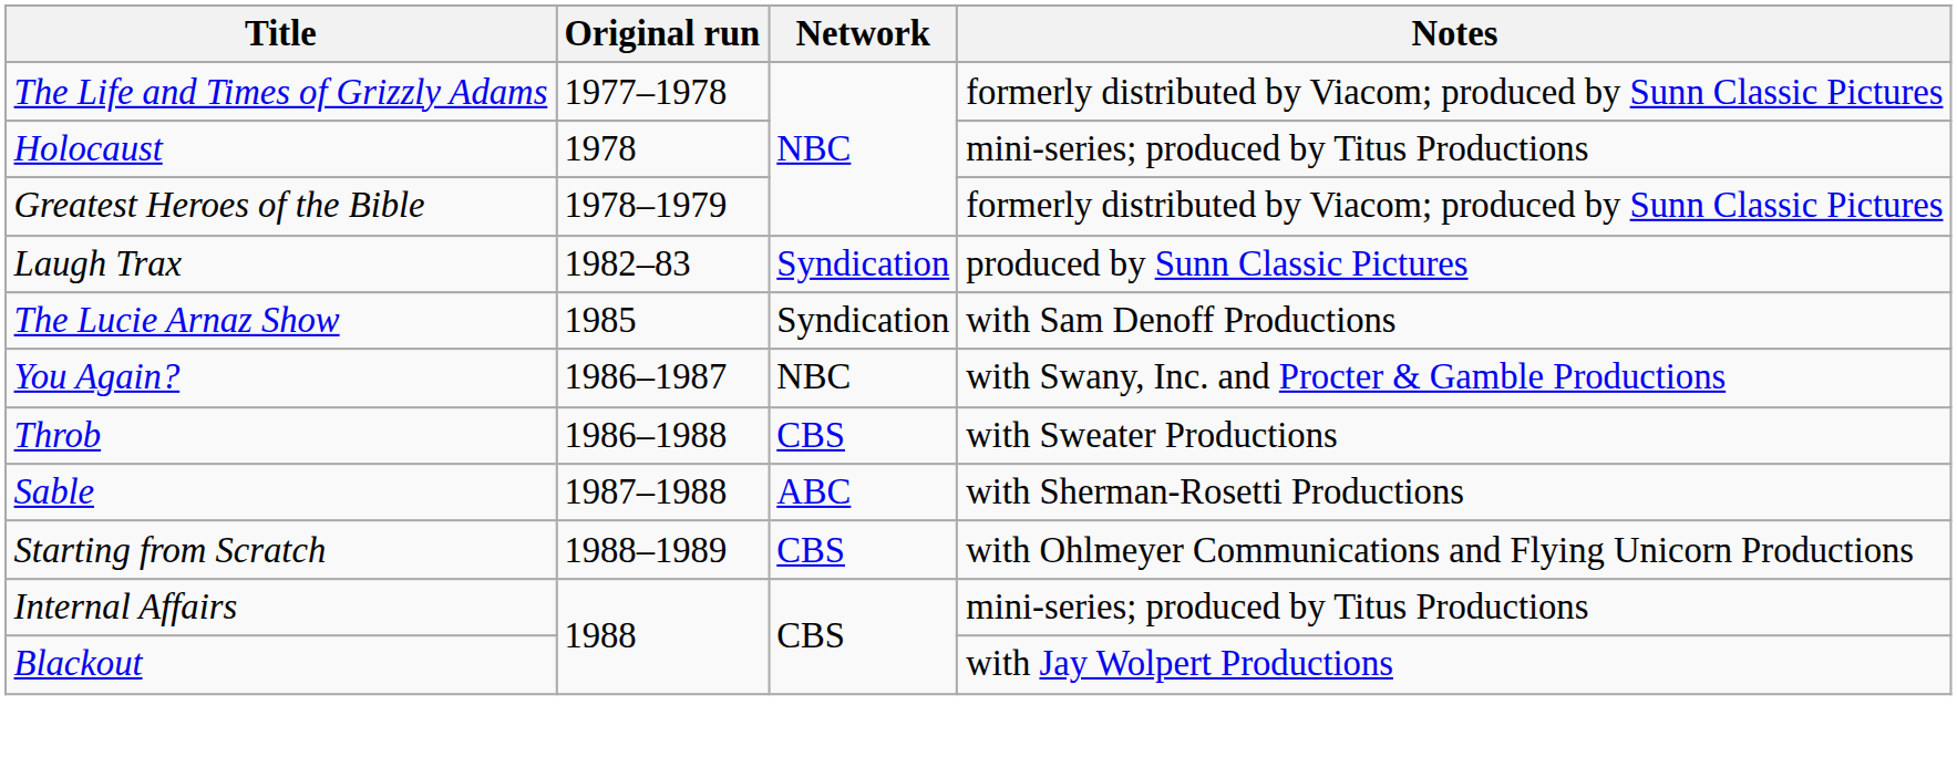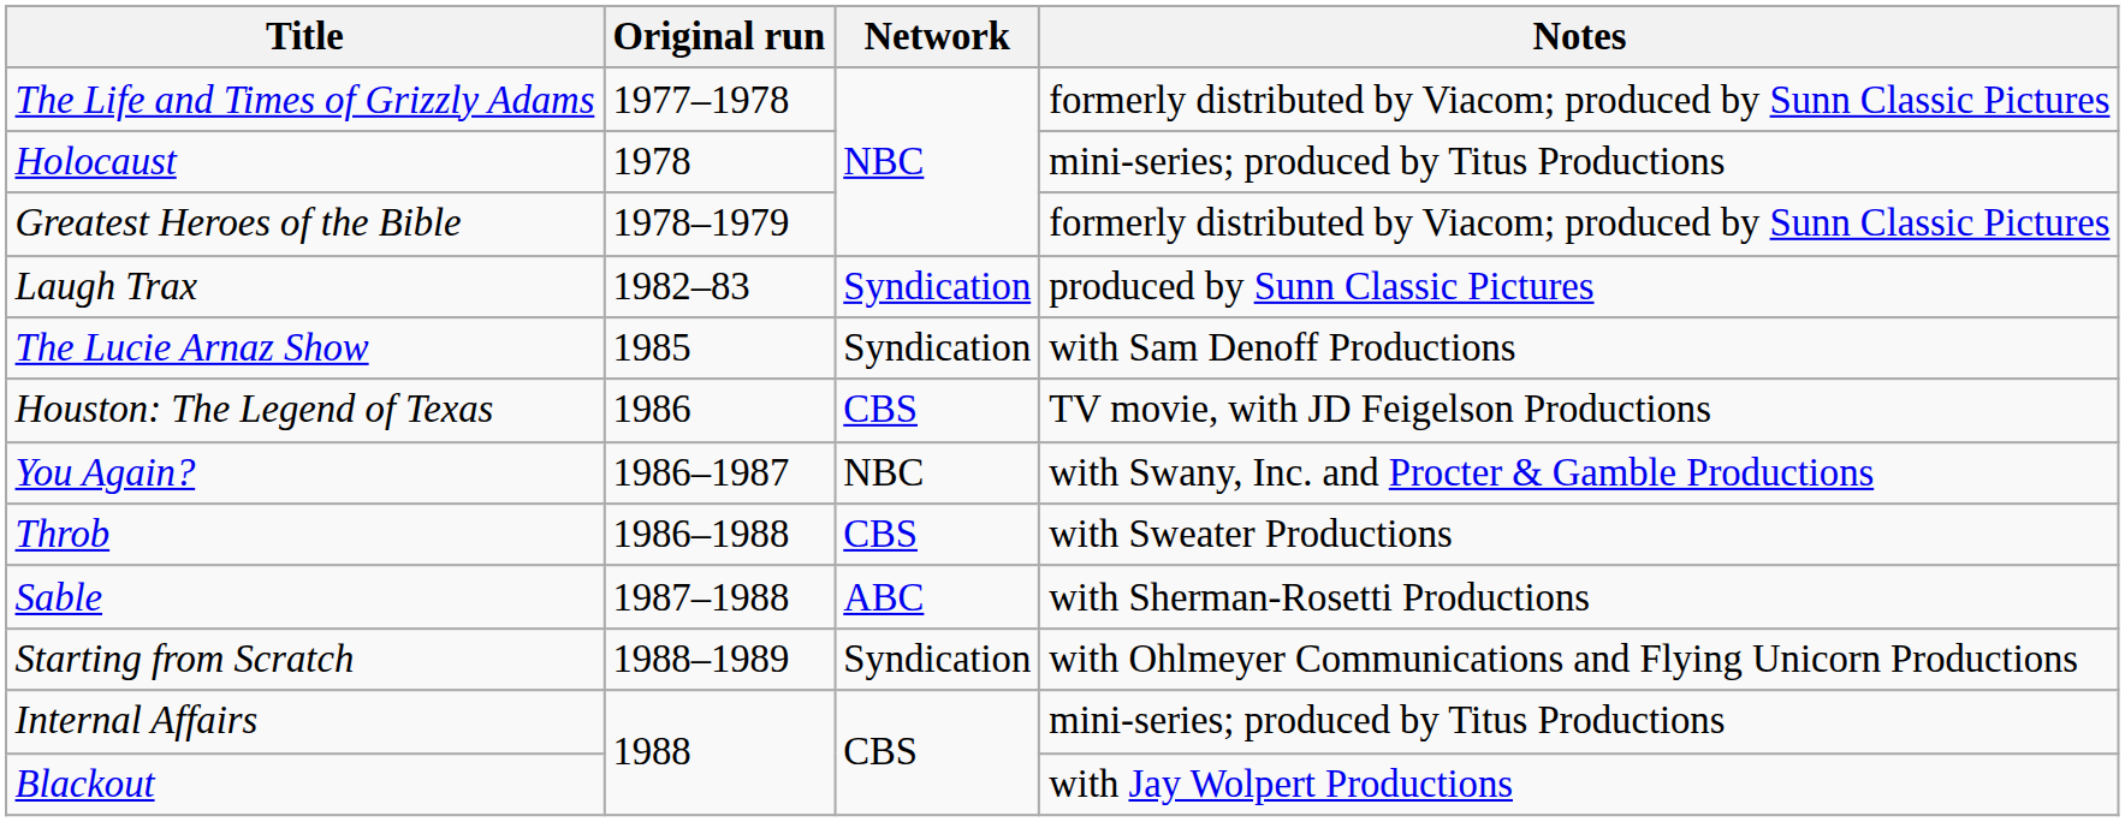 <table class="wikitable sortable">
 <tr>
 <th>Title</th>
 <th>Original run</th>
 <th>Network</th>
 <th>Notes</th>
 </tr>
 <tr>
 <td><em><a href='#'>The Life and Times of Grizzly Adams</a></em></td>
 <td>1977–1978</td>
 <td rowspan="3"><a href='#'>NBC</a></td>
 <td>formerly distributed by Viacom; produced by <a href='#'>Sunn Classic Pictures</a></td>
 </tr>
 <tr>
 <td><em><a href='#'>Holocaust</a></em></td>
 <td>1978</td>
 <td>mini-series; produced by Titus Productions</td>
 </tr>
 <tr>
 <td><em>Greatest Heroes of the Bible</em></td>
 <td>1978–1979</td>
 <td>formerly distributed by Viacom; produced by <a href='#'>Sunn Classic Pictures</a></td>
 </tr>
 <tr>
 <td><em>Laugh Trax</em></td>
 <td>1982–83</td>
 <td><a href='#'>Syndication</a></td>
 <td>produced by <a href='#'>Sunn Classic Pictures</a></td>
 </tr>
 <tr>
 <td><em><a href='#'>The Lucie Arnaz Show</a></em></td>
 <td>1985</td>
 <td>Syndication</td>
 <td>with Sam Denoff Productions</td>
 </tr>
 <tr>
+<td><em>Houston: The Legend of Texas</em></td>
+<td>1986</td>
+<td><a href='#'>CBS</a></td>
+<td>TV movie, with JD Feigelson Productions</td>
+</tr>
+<tr>
 <td><em><a href='#'>You Again?</a></em></td>
 <td>1986–1987</td>
 <td>NBC</td>
 <td>with Swany, Inc. and <a href='#'>Procter & Gamble Productions</a></td>
 </tr>
 <tr>
 <td><em><a href='#'>Throb</a></em></td>
 <td>1986–1988</td>
 <td><a href='#'>CBS</a></td>
 <td>with Sweater Productions</td>
 </tr>
 <tr>
 <td><em><a href='#'>Sable</a></em></td>
 <td>1987–1988</td>
 <td><a href='#'>ABC</a></td>
 <td>with Sherman-Rosetti Productions</td>
 </tr>
 <tr>
 <td><em>Starting from Scratch</em></td>
 <td>1988–1989</td>
-<td><a href='#'>CBS</a></td>
+<td>Syndication</td>
 <td>with Ohlmeyer Communications and Flying Unicorn Productions</td>
 </tr>
 <tr>
 <td><em>Internal Affairs</em></td>
 <td rowspan="2">1988</td>
 <td rowspan="2">CBS</td>
 <td>mini-series; produced by Titus Productions</td>
 </tr>
 <tr>
 <td><em><a href='#'>Blackout</a></em></td>
 <td>with <a href='#'>Jay Wolpert Productions</a></td>
 </tr>
 </table>
